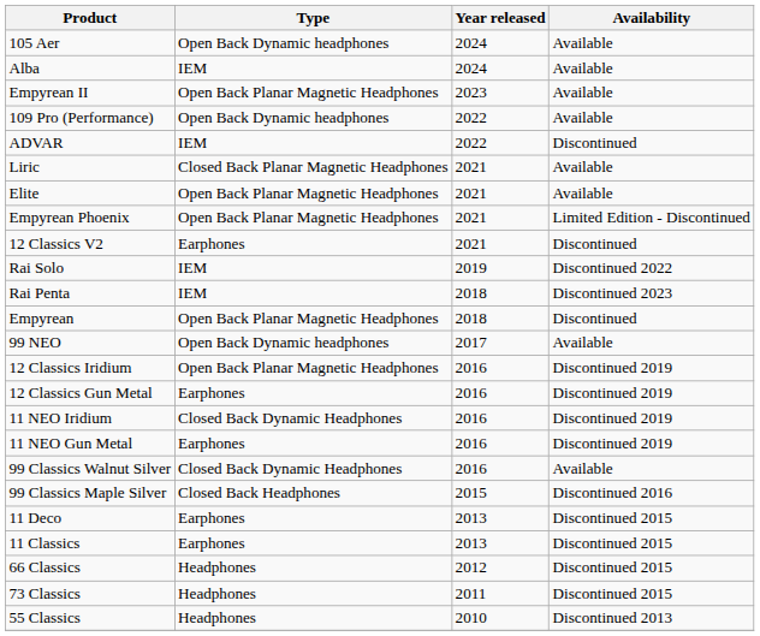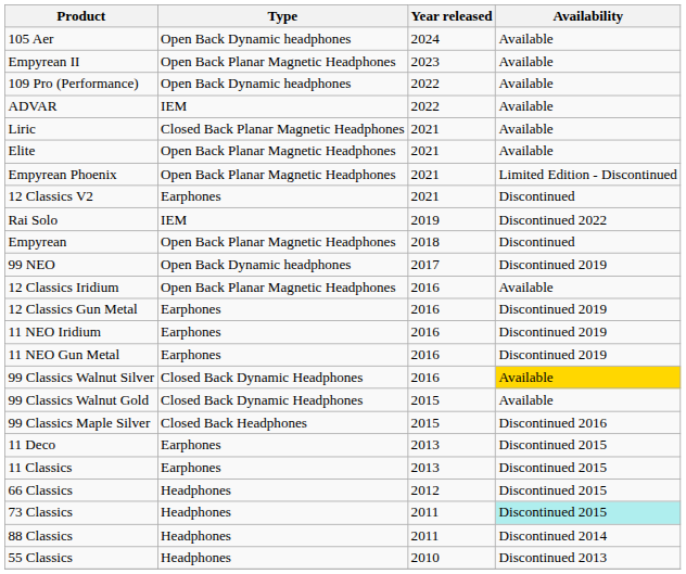 <table class="wikitable">
 <tr>
 <th>Product</th>
 <th>Type</th>
 <th>Year released</th>
 <th>Availability</th>
 </tr>
 <tr>
 <td>105 Aer</td>
 <td>Open Back Dynamic headphones</td>
-<td>2024</td>
-<td>Available</td>
-</tr>
-<tr>
-<td>Alba</td>
-<td>IEM</td>
 <td>2024</td>
 <td>Available</td>
 </tr>
 <tr>
 <td>Empyrean II</td>
 <td>Open Back Planar Magnetic Headphones</td>
 <td>2023</td>
 <td>Available</td>
 </tr>
 <tr>
 <td>109 Pro (Performance)</td>
 <td>Open Back Dynamic headphones</td>
 <td>2022</td>
 <td>Available</td>
 </tr>
 <tr>
 <td>ADVAR</td>
 <td>IEM</td>
 <td>2022</td>
-<td>Discontinued</td>
+<td>Available</td>
 </tr>
 <tr>
 <td>Liric</td>
 <td>Closed Back Planar Magnetic Headphones</td>
 <td>2021</td>
 <td>Available</td>
 </tr>
 <tr>
 <td>Elite</td>
 <td>Open Back Planar Magnetic Headphones</td>
 <td>2021</td>
 <td>Available</td>
 </tr>
 <tr>
 <td>Empyrean Phoenix</td>
 <td>Open Back Planar Magnetic Headphones</td>
 <td>2021</td>
 <td>Limited Edition - Discontinued</td>
 </tr>
 <tr>
 <td>12 Classics V2</td>
 <td>Earphones</td>
 <td>2021</td>
 <td>Discontinued</td>
 </tr>
 <tr>
 <td>Rai Solo</td>
 <td>IEM</td>
 <td>2019</td>
 <td>Discontinued 2022</td>
 </tr>
 <tr>
-<td>Rai Penta</td>
-<td>IEM</td>
-<td>2018</td>
-<td>Discontinued 2023</td>
-</tr>
-<tr>
 <td>Empyrean</td>
 <td>Open Back Planar Magnetic Headphones</td>
 <td>2018</td>
 <td>Discontinued</td>
 </tr>
 <tr>
 <td>99 NEO</td>
 <td>Open Back Dynamic headphones</td>
 <td>2017</td>
-<td>Available</td>
+<td>Discontinued 2019</td>
 </tr>
 <tr>
 <td>12 Classics Iridium</td>
 <td>Open Back Planar Magnetic Headphones</td>
 <td>2016</td>
-<td>Discontinued 2019</td>
+<td>Available</td>
 </tr>
 <tr>
 <td>12 Classics Gun Metal</td>
 <td>Earphones</td>
 <td>2016</td>
 <td>Discontinued 2019</td>
 </tr>
 <tr>
 <td>11 NEO Iridium</td>
-<td>Closed Back Dynamic Headphones</td>
+<td>Earphones</td>
 <td>2016</td>
 <td>Discontinued 2019</td>
 </tr>
 <tr>
 <td>11 NEO Gun Metal</td>
 <td>Earphones</td>
 <td>2016</td>
 <td>Discontinued 2019</td>
 </tr>
 <tr>
 <td>99 Classics Walnut Silver</td>
 <td>Closed Back Dynamic Headphones</td>
 <td>2016</td>
+<td style="background: gold;">Available</td>
+</tr>
+<tr>
+<td>99 Classics Walnut Gold</td>
+<td>Closed Back Dynamic Headphones</td>
+<td>2015</td>
 <td>Available</td>
 </tr>
 <tr>
 <td>99 Classics Maple Silver</td>
 <td>Closed Back Headphones</td>
 <td>2015</td>
 <td>Discontinued 2016</td>
 </tr>
 <tr>
 <td>11 Deco</td>
 <td>Earphones</td>
 <td>2013</td>
 <td>Discontinued 2015</td>
 </tr>
 <tr>
 <td>11 Classics</td>
 <td>Earphones</td>
 <td>2013</td>
 <td>Discontinued 2015</td>
 </tr>
 <tr>
 <td>66 Classics</td>
 <td>Headphones</td>
 <td>2012</td>
 <td>Discontinued 2015</td>
 </tr>
 <tr>
 <td>73 Classics</td>
 <td>Headphones</td>
 <td>2011</td>
-<td>Discontinued 2015</td>
+<td style="background: paleturquoise;">Discontinued 2015</td>
+</tr>
+<tr>
+<td>88 Classics</td>
+<td>Headphones</td>
+<td>2011</td>
+<td>Discontinued 2014</td>
 </tr>
 <tr>
 <td>55 Classics</td>
 <td>Headphones</td>
 <td>2010</td>
 <td>Discontinued 2013</td>
 </tr>
 <tr>
 </tr>
 </table>
